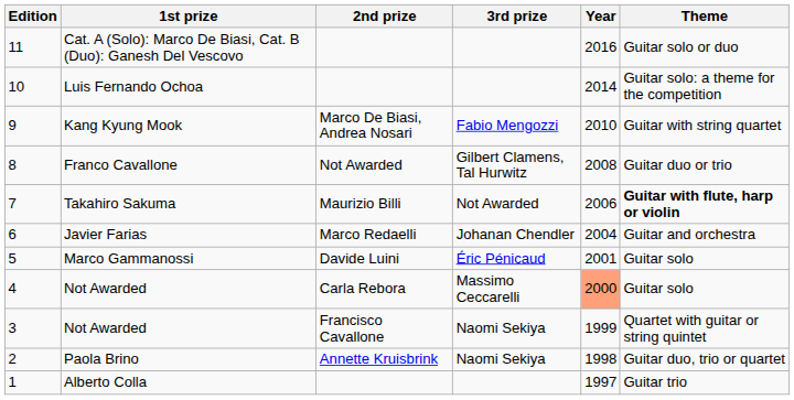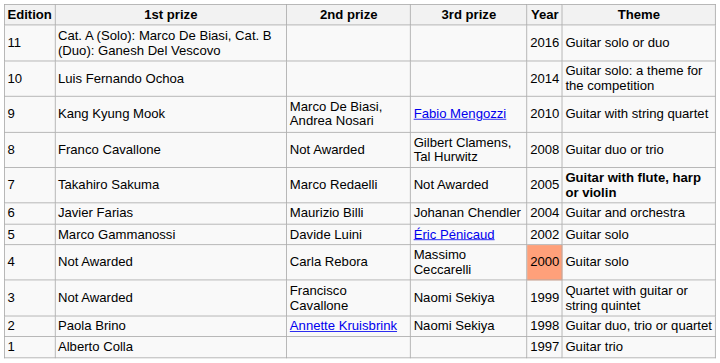 <table class="wikitable sortable">
 <tr>
 <th class="sortable">Edition</th>
 <th>1st prize</th>
 <th>2nd prize</th>
 <th>3rd prize</th>
 <th>Year</th>
 <th>Theme</th>
 </tr>
 <tr>
 <td>11</td>
 <td>Cat. A (Solo):  Marco De Biasi, Cat. B (Duo):  Ganesh Del Vescovo</td>
 <td></td>
 <td></td>
 <td>2016</td>
 <td>Guitar solo or duo</td>
 </tr>
 <tr>
 <td>10</td>
 <td> Luis Fernando Ochoa</td>
 <td></td>
 <td></td>
 <td>2014</td>
 <td>Guitar solo: a theme for the competition</td>
 </tr>
 <tr>
 <td>9</td>
 <td> Kang Kyung Mook</td>
 <td> Marco De Biasi,  Andrea Nosari</td>
 <td> <a href='#'>Fabio Mengozzi</a></td>
 <td>2010</td>
 <td>Guitar with string quartet</td>
 </tr>
 <tr>
 <td>8</td>
 <td> Franco Cavallone</td>
 <td>Not Awarded</td>
 <td> Gilbert Clamens,  Tal Hurwitz</td>
 <td>2008</td>
 <td>Guitar duo or trio</td>
 </tr>
 <tr>
 <td>7</td>
 <td> Takahiro Sakuma</td>
-<td> Maurizio Billi</td>
+<td>  Marco Redaelli</td>
 <td>Not Awarded</td>
-<td>2006</td>
+<td>2005</td>
 <td><strong>Guitar with flute, harp or violin</strong></td>
 </tr>
 <tr>
 <td>6</td>
 <td> Javier Farias</td>
-<td>  Marco Redaelli</td>
+<td> Maurizio Billi</td>
 <td> Johanan Chendler</td>
 <td>2004</td>
 <td>Guitar and orchestra</td>
 </tr>
 <tr>
 <td>5</td>
 <td> Marco Gammanossi</td>
 <td> Davide Luini</td>
 <td> <a href='#'>Éric Pénicaud</a></td>
-<td>2001</td>
+<td>2002</td>
 <td>Guitar solo</td>
 </tr>
 <tr>
 <td>4</td>
 <td>Not Awarded</td>
 <td> Carla Rebora</td>
 <td> Massimo Ceccarelli</td>
 <td style="background: lightsalmon;">2000</td>
 <td>Guitar solo</td>
 </tr>
 <tr>
 <td>3</td>
 <td>Not Awarded</td>
 <td> Francisco Cavallone</td>
 <td> Naomi Sekiya</td>
 <td>1999</td>
 <td>Quartet with guitar or string quintet</td>
 </tr>
 <tr>
 <td>2</td>
 <td> Paola Brino</td>
 <td> <a href='#'>Annette Kruisbrink</a></td>
 <td> Naomi Sekiya</td>
 <td>1998</td>
 <td>Guitar duo, trio or quartet</td>
 </tr>
 <tr>
 <td>1</td>
 <td> Alberto Colla</td>
 <td></td>
 <td></td>
 <td>1997</td>
 <td>Guitar trio</td>
 </tr>
 </table>
